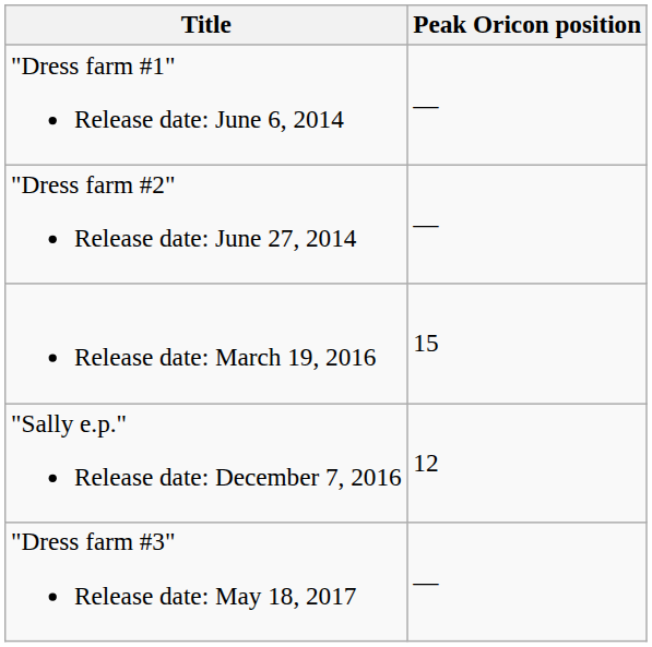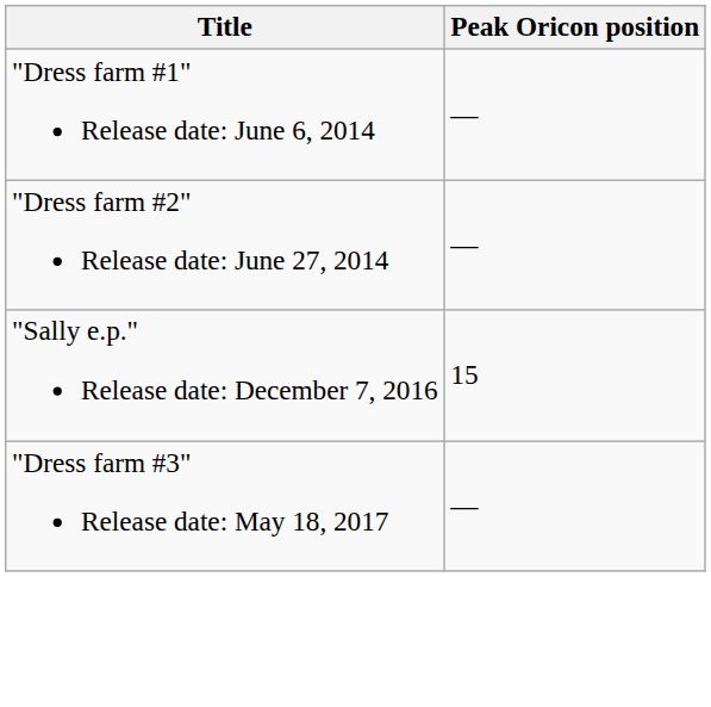 <table class="wikitable">
 <tr>
 <th>Title</th>
 <th>Peak Oricon position</th>
 </tr>
 <tr>
 <td>"Dress farm #1"<br><ul><li>Release date: June 6, 2014</li></ul></td>
 <td>—</td>
 </tr>
 <tr>
 <td>"Dress farm #2"<br><ul><li>Release date: June 27, 2014</li></ul></td>
 <td>—</td>
 </tr>
 <tr>
-<td><br><ul><li>Release date: March 19, 2016</li></ul></td>
+<td>"Sally e.p."<br><ul><li>Release date: December 7, 2016</li></ul></td>
 <td>15</td>
-</tr>
-<tr>
-<td>"Sally e.p."<br><ul><li>Release date: December 7, 2016</li></ul></td>
-<td>12</td>
 </tr>
 <tr>
 <td>"Dress farm #3"<br><ul><li>Release date: May 18, 2017</li></ul></td>
 <td>—</td>
 </tr>
 </table>
